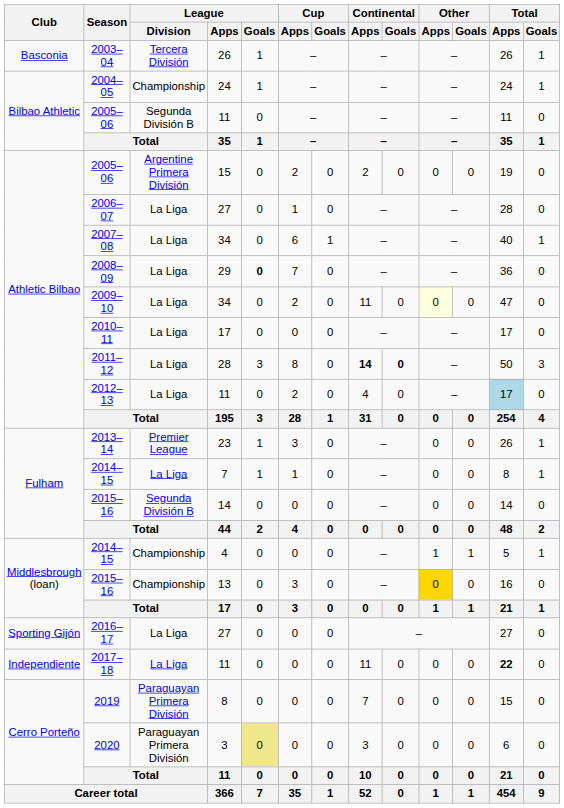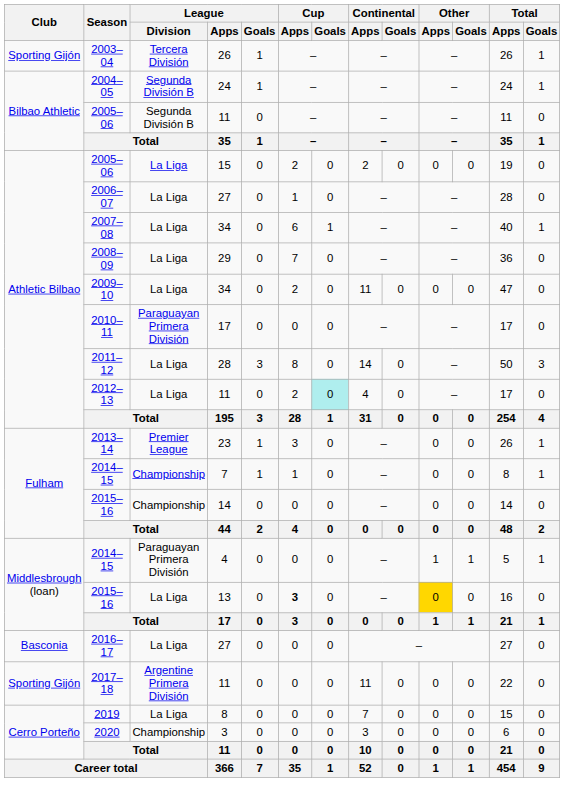 <table class="wikitable" style="text-align:center">
 <tr>
 <th rowspan="2">Club</th>
 <th rowspan="2">Season</th>
 <th colspan="3">League</th>
 <th colspan="2">Cup</th>
 <th colspan="2">Continental</th>
 <th colspan="2">Other</th>
 <th colspan="2">Total</th>
 </tr>
 <tr>
 <th>Division</th>
 <th>Apps</th>
 <th>Goals</th>
 <th>Apps</th>
 <th>Goals</th>
 <th>Apps</th>
 <th>Goals</th>
 <th>Apps</th>
 <th>Goals</th>
 <th>Apps</th>
 <th>Goals</th>
 </tr>
 <tr>
-<td><a href='#'>Basconia</a></td>
+<td><a href='#'>Sporting Gijón</a></td>
 <td><a href='#'>2003–04</a></td>
 <td><a href='#'>Tercera División</a></td>
 <td>26</td>
 <td>1</td>
 <td colspan="2">–</td>
 <td colspan="2">–</td>
 <td colspan="2">–</td>
 <td>26</td>
 <td>1</td>
 </tr>
 <tr>
 <td rowspan="3"><a href='#'>Bilbao Athletic</a></td>
 <td><a href='#'>2004–05</a></td>
-<td>Championship</td>
+<td><a href='#'>Segunda División B</a></td>
 <td>24</td>
 <td>1</td>
 <td colspan="2">–</td>
 <td colspan="2">–</td>
 <td colspan="2">–</td>
 <td>24</td>
 <td>1</td>
 </tr>
 <tr>
 <td><a href='#'>2005–06</a></td>
 <td>Segunda División B</td>
 <td>11</td>
 <td>0</td>
 <td colspan="2">–</td>
 <td colspan="2">–</td>
 <td colspan="2">–</td>
 <td>11</td>
 <td>0</td>
 </tr>
 <tr>
 <th colspan="2">Total</th>
 <th>35</th>
 <th>1</th>
 <th colspan="2">–</th>
 <th colspan="2">–</th>
 <th colspan="2">–</th>
 <th>35</th>
 <th>1</th>
 </tr>
 <tr>
 <td rowspan="9"><a href='#'>Athletic Bilbao</a></td>
 <td><a href='#'>2005–06</a></td>
-<td><a href='#'>Argentine Primera División</a></td>
+<td><a href='#'>La Liga</a></td>
 <td>15</td>
 <td>0</td>
 <td>2</td>
 <td>0</td>
 <td>2</td>
 <td>0</td>
 <td>0</td>
 <td>0</td>
 <td>19</td>
 <td>0</td>
 </tr>
 <tr>
 <td><a href='#'>2006–07</a></td>
 <td>La Liga</td>
 <td>27</td>
 <td>0</td>
 <td>1</td>
 <td>0</td>
 <td colspan="2">–</td>
 <td colspan="2">–</td>
 <td>28</td>
 <td>0</td>
 </tr>
 <tr>
 <td><a href='#'>2007–08</a></td>
 <td>La Liga</td>
 <td>34</td>
 <td>0</td>
 <td>6</td>
 <td>1</td>
 <td colspan="2">–</td>
 <td colspan="2">–</td>
 <td>40</td>
 <td>1</td>
 </tr>
 <tr>
 <td><a href='#'>2008–09</a></td>
 <td>La Liga</td>
 <td>29</td>
-<td><strong>0</strong></td>
+<td>0</td>
 <td>7</td>
 <td>0</td>
 <td colspan="2">–</td>
 <td colspan="2">–</td>
 <td>36</td>
 <td>0</td>
 </tr>
 <tr>
 <td><a href='#'>2009–10</a></td>
 <td>La Liga</td>
 <td>34</td>
 <td>0</td>
 <td>2</td>
 <td>0</td>
 <td>11</td>
 <td>0</td>
-<td style="background: lightyellow;">0</td>
+<td>0</td>
 <td>0</td>
 <td>47</td>
 <td>0</td>
 </tr>
 <tr>
 <td><a href='#'>2010–11</a></td>
-<td>La Liga</td>
+<td><a href='#'>Paraguayan Primera División</a></td>
 <td>17</td>
 <td>0</td>
 <td>0</td>
 <td>0</td>
 <td colspan="2">–</td>
 <td colspan="2">–</td>
 <td>17</td>
 <td>0</td>
 </tr>
 <tr>
 <td><a href='#'>2011–12</a></td>
 <td>La Liga</td>
 <td>28</td>
 <td>3</td>
 <td>8</td>
 <td>0</td>
-<td><strong>14</strong></td>
-<td><strong>0</strong></td>
+<td>14</td>
+<td>0</td>
 <td colspan="2">–</td>
 <td>50</td>
 <td>3</td>
 </tr>
 <tr>
 <td><a href='#'>2012–13</a></td>
 <td>La Liga</td>
 <td>11</td>
 <td>0</td>
 <td>2</td>
-<td>0</td>
+<td style="background: paleturquoise;">0</td>
 <td>4</td>
 <td>0</td>
 <td colspan="2">–</td>
-<td style="background: lightblue;">17</td>
+<td>17</td>
 <td>0</td>
 </tr>
 <tr>
 <th colspan="2">Total</th>
 <th>195</th>
 <th>3</th>
 <th>28</th>
 <th>1</th>
 <th>31</th>
 <th>0</th>
 <th>0</th>
 <th>0</th>
 <th>254</th>
 <th>4</th>
 </tr>
 <tr>
 <td rowspan="4"><a href='#'>Fulham</a></td>
 <td><a href='#'>2013–14</a></td>
 <td><a href='#'>Premier League</a></td>
 <td>23</td>
 <td>1</td>
 <td>3</td>
 <td>0</td>
 <td colspan="2">–</td>
 <td>0</td>
 <td>0</td>
 <td>26</td>
 <td>1</td>
 </tr>
 <tr>
 <td><a href='#'>2014–15</a></td>
-<td><a href='#'>La Liga</a></td>
+<td><a href='#'>Championship</a></td>
 <td>7</td>
 <td>1</td>
 <td>1</td>
 <td>0</td>
 <td colspan="2">–</td>
 <td>0</td>
 <td>0</td>
 <td>8</td>
 <td>1</td>
 </tr>
 <tr>
 <td><a href='#'>2015–16</a></td>
-<td><a href='#'>Segunda División B</a></td>
+<td>Championship</td>
 <td>14</td>
 <td>0</td>
 <td>0</td>
 <td>0</td>
 <td colspan="2">–</td>
 <td>0</td>
 <td>0</td>
 <td>14</td>
 <td>0</td>
 </tr>
 <tr>
 <th colspan="2">Total</th>
 <th>44</th>
 <th>2</th>
 <th>4</th>
 <th>0</th>
 <th>0</th>
 <th>0</th>
 <th>0</th>
 <th>0</th>
 <th>48</th>
 <th>2</th>
 </tr>
 <tr>
 <td rowspan="3"><a href='#'>Middlesbrough</a> (loan)</td>
 <td><a href='#'>2014–15</a></td>
-<td>Championship</td>
+<td>Paraguayan Primera División</td>
 <td>4</td>
 <td>0</td>
 <td>0</td>
 <td>0</td>
 <td colspan="2">–</td>
 <td>1</td>
 <td>1</td>
 <td>5</td>
 <td>1</td>
 </tr>
 <tr>
 <td><a href='#'>2015–16</a></td>
-<td>Championship</td>
+<td>La Liga</td>
 <td>13</td>
 <td>0</td>
-<td>3</td>
+<td><strong>3</strong></td>
 <td>0</td>
 <td colspan="2">–</td>
 <td style="background: gold;">0</td>
 <td>0</td>
 <td>16</td>
 <td>0</td>
 </tr>
 <tr>
 <th colspan="2">Total</th>
 <th>17</th>
 <th>0</th>
 <th>3</th>
 <th>0</th>
 <th>0</th>
 <th>0</th>
 <th>1</th>
 <th>1</th>
 <th>21</th>
 <th>1</th>
 </tr>
 <tr>
-<td><a href='#'>Sporting Gijón</a></td>
+<td><a href='#'>Basconia</a></td>
 <td><a href='#'>2016–17</a></td>
 <td>La Liga</td>
 <td>27</td>
 <td>0</td>
 <td>0</td>
 <td>0</td>
 <td colspan="4">–</td>
 <td>27</td>
 <td>0</td>
 </tr>
 <tr>
-<td><a href='#'>Independiente</a></td>
+<td><a href='#'>Sporting Gijón</a></td>
 <td><a href='#'>2017–18</a></td>
-<td><a href='#'>La Liga</a></td>
+<td><a href='#'>Argentine Primera División</a></td>
 <td>11</td>
 <td>0</td>
 <td>0</td>
 <td>0</td>
 <td>11</td>
 <td>0</td>
 <td>0</td>
 <td>0</td>
-<td><strong>22</strong></td>
+<td>22</td>
 <td>0</td>
 </tr>
 <tr>
 <td rowspan="3"><a href='#'>Cerro Porteño</a></td>
 <td><a href='#'>2019</a></td>
-<td><a href='#'>Paraguayan Primera División</a></td>
+<td>La Liga</td>
 <td>8</td>
 <td>0</td>
 <td>0</td>
 <td>0</td>
 <td>7</td>
 <td>0</td>
 <td>0</td>
 <td>0</td>
 <td>15</td>
 <td>0</td>
 </tr>
 <tr>
 <td><a href='#'>2020</a></td>
-<td>Paraguayan Primera División</td>
+<td>Championship</td>
 <td>3</td>
-<td style="background: khaki;">0</td>
+<td>0</td>
 <td>0</td>
 <td>0</td>
 <td>3</td>
 <td>0</td>
 <td>0</td>
 <td>0</td>
 <td>6</td>
 <td>0</td>
 </tr>
 <tr>
 <th colspan="2">Total</th>
 <th>11</th>
 <th>0</th>
 <th>0</th>
 <th>0</th>
 <th>10</th>
 <th>0</th>
 <th>0</th>
 <th>0</th>
 <th>21</th>
 <th>0</th>
 </tr>
 <tr>
 <th colspan="3">Career total</th>
 <th>366</th>
 <th>7</th>
 <th>35</th>
 <th>1</th>
 <th>52</th>
 <th>0</th>
 <th>1</th>
 <th>1</th>
 <th>454</th>
 <th>9</th>
 </tr>
 </table>
